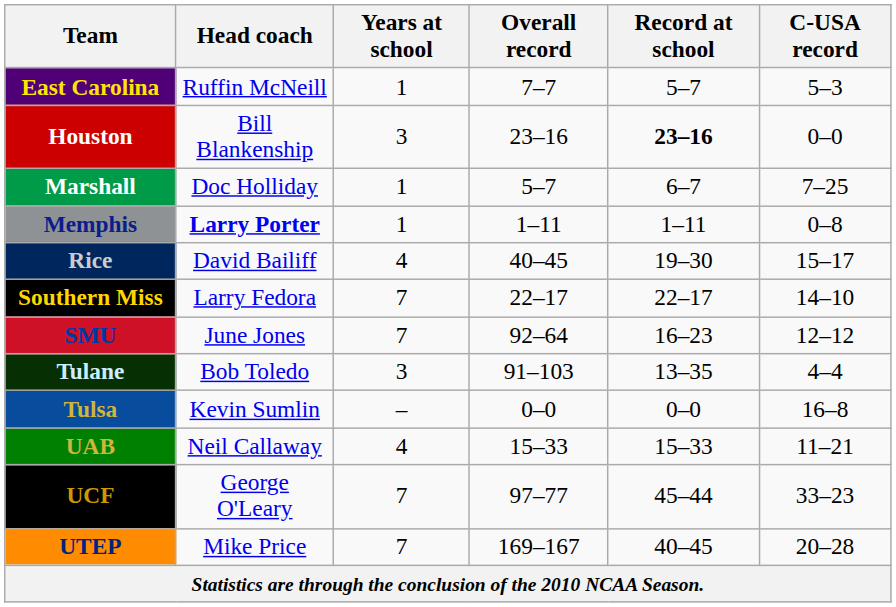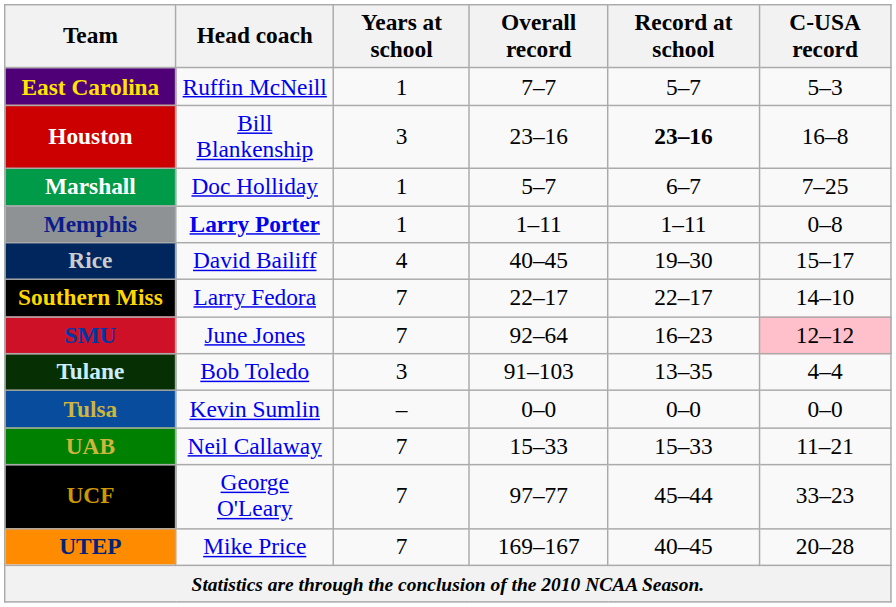 <table class="wikitable sortable" style="text-align: center;">
 <tr>
 <th width="110">Team</th>
 <th>Head coach</th>
 <th>Years at school</th>
 <th>Overall record</th>
 <th>Record at school</th>
 <th>C-USA record</th>
 </tr>
 <tr>
 <th style="background:#4F0076; color:#FFE600;"><strong>East Carolina</strong></th>
 <td><a href='#'>Ruffin McNeill</a></td>
 <td>1</td>
 <td>7–7</td>
 <td>5–7</td>
 <td>5–3</td>
 </tr>
 <tr>
 <th style="background:#CC0000; color:#FFFFFF;"><strong>Houston</strong></th>
 <td><a href='#'>Bill Blankenship</a></td>
 <td>3</td>
 <td>23–16</td>
 <td><strong>23–16</strong></td>
-<td>0–0</td>
+<td>16–8</td>
 </tr>
 <tr>
 <th style="background:#009B48; color:#FFFFFF;"><strong>Marshall</strong></th>
 <td><a href='#'>Doc Holliday</a></td>
 <td>1</td>
 <td>5–7</td>
 <td>6–7</td>
 <td>7–25</td>
 </tr>
 <tr>
 <th style="background:#8E9295; color:#0C1C8C;"><strong>Memphis</strong></th>
 <td><strong><a href='#'>Larry Porter</a></strong></td>
 <td>1</td>
 <td>1–11</td>
 <td>1–11</td>
 <td>0–8</td>
 </tr>
 <tr>
 <th style="background:#00275D; color:#CCCCCC;"><strong>Rice</strong></th>
 <td><a href='#'>David Bailiff</a></td>
 <td>4</td>
 <td>40–45</td>
 <td>19–30</td>
 <td>15–17</td>
 </tr>
 <tr>
 <th style="background:#000000; color:#FFD700;"><strong>Southern Miss</strong></th>
 <td><a href='#'>Larry Fedora</a></td>
 <td>7</td>
 <td>22–17</td>
 <td>22–17</td>
 <td>14–10</td>
 </tr>
 <tr>
 <th style="background:#CE1126; color:#0038A8;"><strong>SMU</strong></th>
 <td><a href='#'>June Jones</a></td>
 <td>7</td>
 <td>92–64</td>
 <td>16–23</td>
-<td>12–12</td>
+<td style="background: pink;">12–12</td>
 </tr>
 <tr>
 <th style="background:#063003; color:#CCEEFF;"><strong>Tulane</strong></th>
 <td><a href='#'>Bob Toledo</a></td>
 <td>3</td>
 <td>91–103</td>
 <td>13–35</td>
 <td>4–4</td>
 </tr>
 <tr>
 <th style="background:#084c9e; color:#CFB53B;"><strong>Tulsa</strong></th>
 <td><a href='#'>Kevin Sumlin</a></td>
 <td>–</td>
 <td>0–0</td>
 <td>0–0</td>
-<td>16–8</td>
+<td>0–0</td>
 </tr>
 <tr>
 <th style="background:#008000; color:#CFB53B;"><strong>UAB</strong></th>
 <td><a href='#'>Neil Callaway</a></td>
-<td>4</td>
+<td>7</td>
 <td>15–33</td>
 <td>15–33</td>
 <td>11–21</td>
 </tr>
 <tr>
 <th style="background:#000000; color:#c90;"><strong>UCF</strong></th>
 <td><a href='#'>George O'Leary</a></td>
 <td>7</td>
 <td>97–77</td>
 <td>45–44</td>
 <td>33–23</td>
 </tr>
 <tr>
 <th style="background:#FF8C00; color:#00247D;"><strong>UTEP</strong></th>
 <td><a href='#'>Mike Price</a></td>
 <td>7</td>
 <td>169–167</td>
 <td>40–45</td>
 <td>20–28</td>
 </tr>
 <tr>
 <th colSpan="6" align="center"><small><em>Statistics are through the conclusion of the 2010 NCAA Season.</em></small></th>
 </tr>
 </table>
